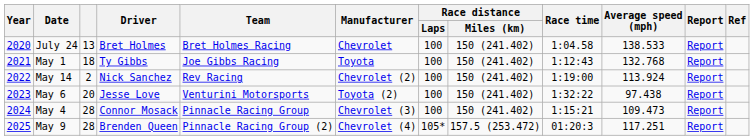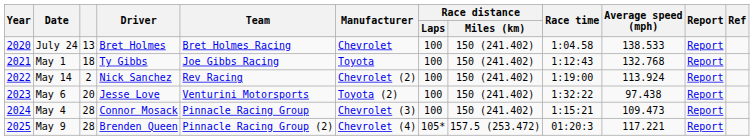 <table class=wikitable>
 <tr>
 <th rowspan=2>Year</th>
 <th rowspan=2>Date</th>
 <th rowspan=2></th>
 <th rowspan=2>Driver</th>
 <th rowspan=2>Team</th>
 <th rowspan=2>Manufacturer</th>
 <th colspan=2>Race distance</th>
 <th rowspan=2>Race time</th>
 <th rowspan=2>Average speed<br>(mph)</th>
 <th rowspan=2>Report</th>
 <th rowspan=2>Ref</th>
 </tr>
 <tr>
 <th>Laps</th>
 <th>Miles (km)</th>
 </tr>
 <tr>
 <td><a href='#'>2020</a></td>
 <td>July 24</td>
 <td align="center">13</td>
 <td><a href='#'>Bret Holmes</a></td>
 <td><a href='#'>Bret Holmes Racing</a></td>
 <td><a href='#'>Chevrolet</a></td>
 <td align="center">100</td>
 <td align="center">150 (241.402)</td>
 <td align="center">1:04.58</td>
 <td align="center">138.533</td>
 <td><a href='#'>Report</a></td>
 <td align="center"></td>
 </tr>
 <tr>
 <td><a href='#'>2021</a></td>
 <td>May 1</td>
 <td align="center">18</td>
 <td><a href='#'>Ty Gibbs</a></td>
 <td><a href='#'>Joe Gibbs Racing</a></td>
 <td><a href='#'>Toyota</a></td>
 <td align="center">100</td>
 <td align="center">150 (241.402)</td>
 <td align="center">1:12:43</td>
 <td align="center">132.768</td>
 <td><a href='#'>Report</a></td>
 <td align="center"></td>
 </tr>
 <tr>
 <td><a href='#'>2022</a></td>
 <td>May 14</td>
 <td align="center">2</td>
 <td><a href='#'>Nick Sanchez</a></td>
 <td><a href='#'>Rev Racing</a></td>
 <td><a href='#'>Chevrolet</a> (2)</td>
 <td align="center">100</td>
 <td align="center">150 (241.402)</td>
 <td align="center">1:19:00</td>
 <td align="center">113.924</td>
 <td><a href='#'>Report</a></td>
 <td align="center"></td>
 </tr>
 <tr>
 <td><a href='#'>2023</a></td>
 <td>May 6</td>
 <td align="center">20</td>
 <td><a href='#'>Jesse Love</a></td>
 <td><a href='#'>Venturini Motorsports</a></td>
 <td><a href='#'>Toyota</a> (2)</td>
 <td align="center">100</td>
 <td align="center">150 (241.402)</td>
 <td align="center">1:32:22</td>
 <td align="center">97.438</td>
 <td><a href='#'>Report</a></td>
 <td align="center"></td>
 </tr>
 <tr>
 <td><a href='#'>2024</a></td>
 <td>May 4</td>
 <td align="center">28</td>
 <td><a href='#'>Connor Mosack</a></td>
 <td><a href='#'>Pinnacle Racing Group</a></td>
 <td><a href='#'>Chevrolet</a> (3)</td>
 <td align="center">100</td>
 <td align="center">150 (241.402)</td>
 <td align="center">1:15:21</td>
 <td align="center">109.473</td>
 <td><a href='#'>Report</a></td>
 <td align="center"></td>
 </tr>
 <tr>
 <td><a href='#'>2025</a></td>
 <td>May 9</td>
 <td align="center">28</td>
 <td><a href='#'>Brenden Queen</a></td>
 <td><a href='#'>Pinnacle Racing Group</a> (2)</td>
 <td><a href='#'>Chevrolet</a> (4)</td>
 <td align="center">105*</td>
 <td align="center">157.5 (253.472)</td>
 <td align="center">01:20:3</td>
-<td align="center">117.251</td>
+<td align="center">117.221</td>
 <td><a href='#'>Report</a></td>
 <td align="center"></td>
 </tr>
 </table>
